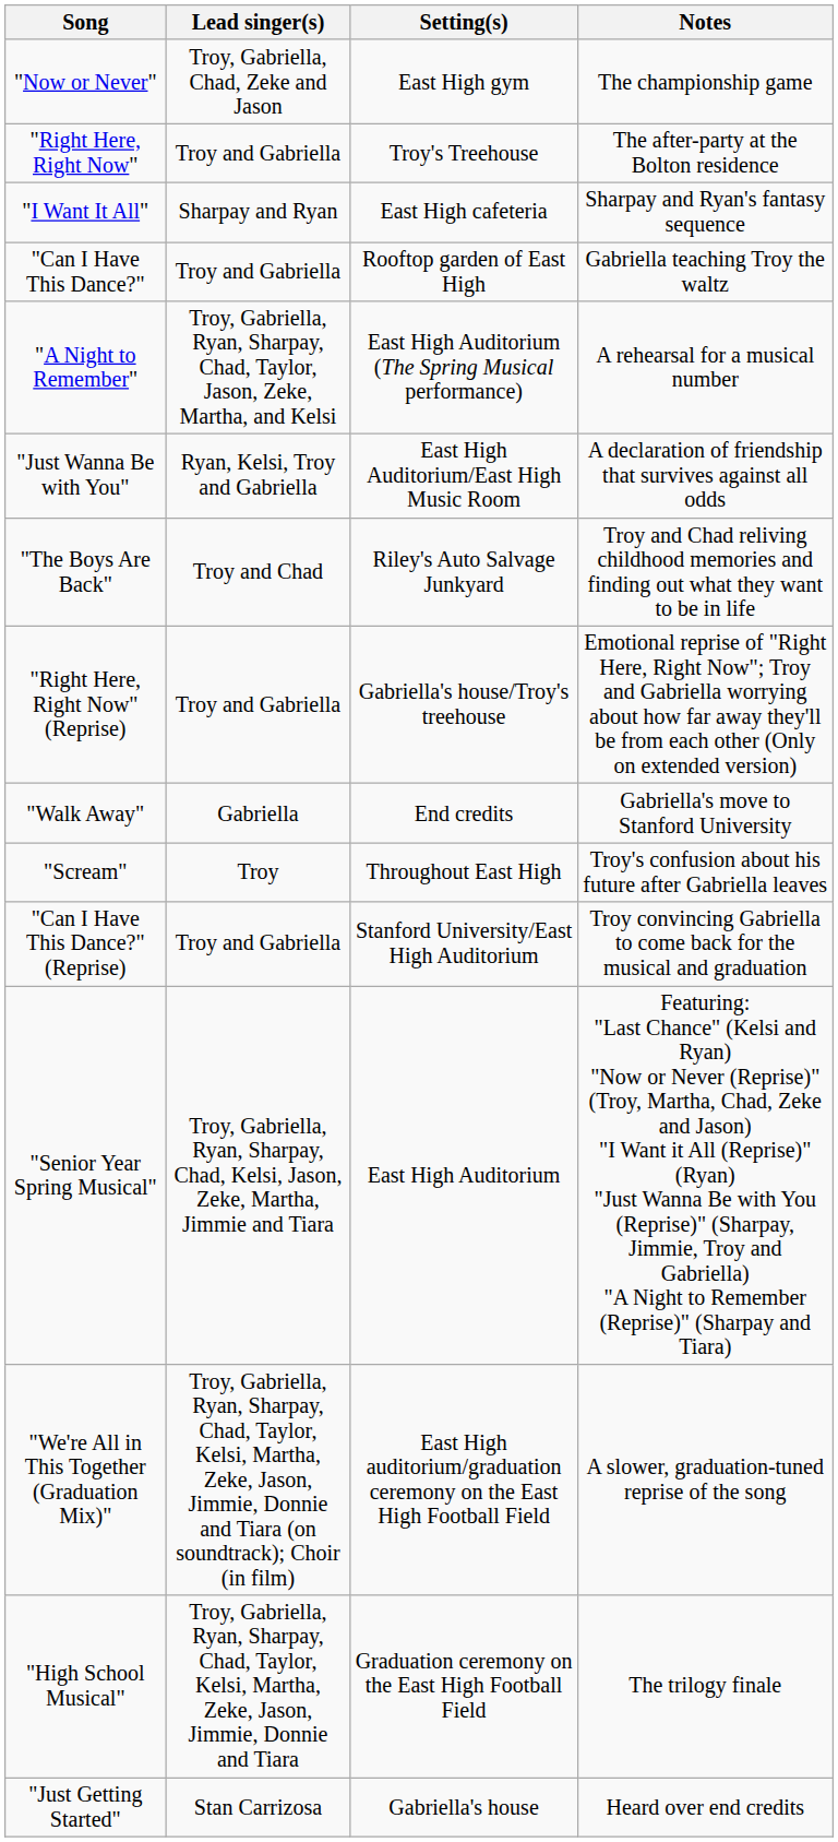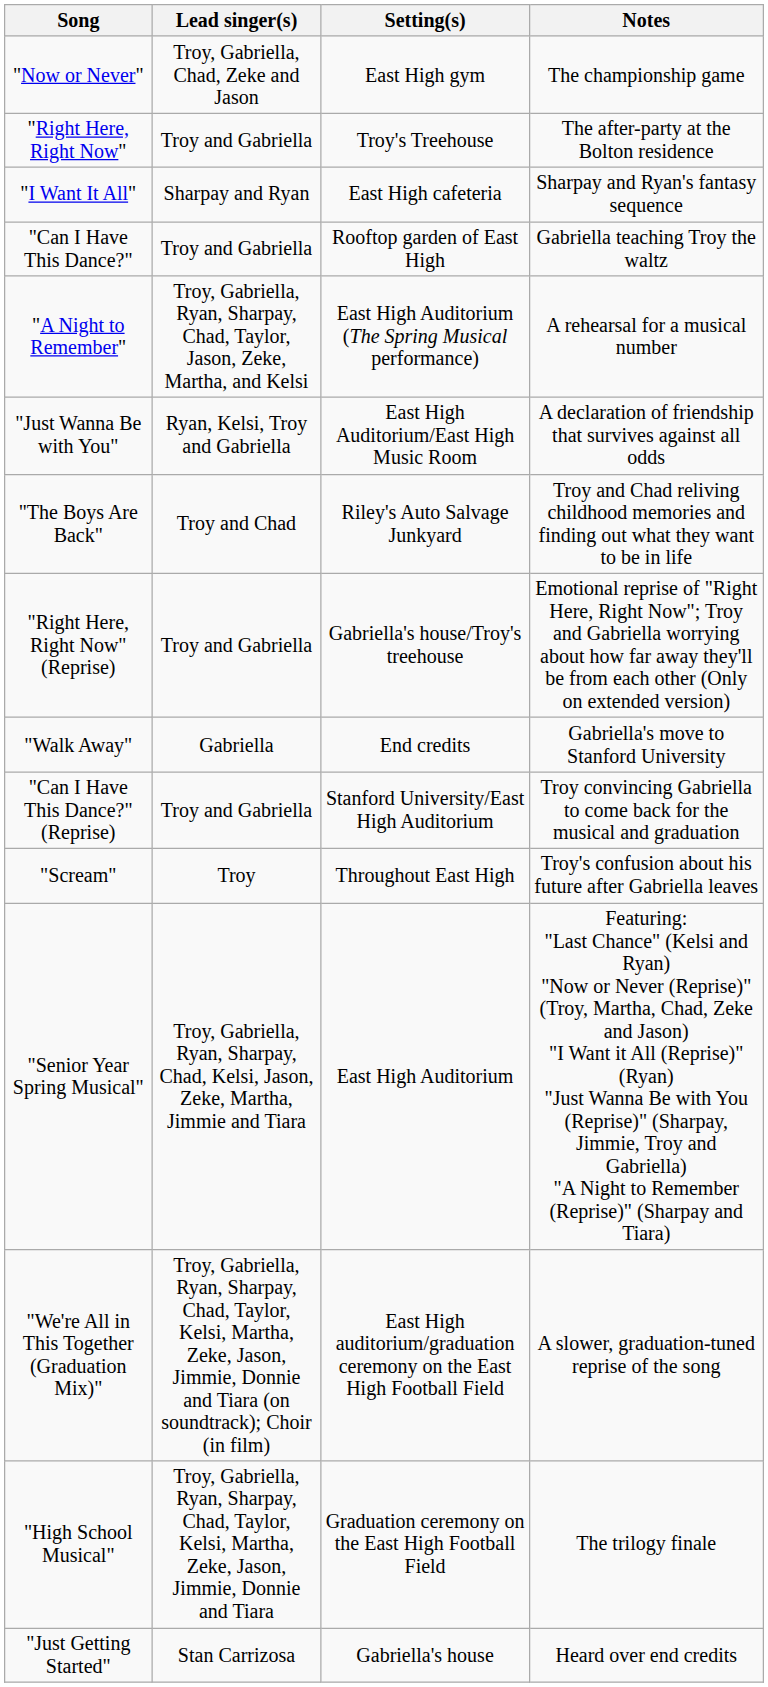 <table class="wikitable" style="text-align:center;">
 <tr>
 <th style="width:195px;">Song</th>
 <th style="width:250px;">Lead singer(s)</th>
 <th style="width:200px;">Setting(s)</th>
 <th style="width:410px;">Notes</th>
 </tr>
 <tr>
 <td>"<a href='#'>Now or Never</a>"</td>
 <td>Troy, Gabriella, Chad, Zeke and Jason</td>
 <td>East High gym</td>
 <td>The championship game</td>
 </tr>
 <tr>
 <td>"<a href='#'>Right Here, Right Now</a>"</td>
 <td>Troy and Gabriella</td>
 <td>Troy's Treehouse</td>
 <td>The after-party at the Bolton residence</td>
 </tr>
 <tr>
 <td>"<a href='#'>I Want It All</a>"</td>
 <td>Sharpay and Ryan</td>
 <td>East High cafeteria</td>
 <td>Sharpay and Ryan's fantasy sequence</td>
 </tr>
 <tr>
 <td>"Can I Have This Dance?"</td>
 <td>Troy and Gabriella</td>
 <td>Rooftop garden of East High</td>
 <td>Gabriella teaching Troy the waltz</td>
 </tr>
 <tr>
 <td>"<a href='#'>A Night to Remember</a>"</td>
 <td>Troy, Gabriella, Ryan, Sharpay, Chad, Taylor, Jason, Zeke, Martha, and Kelsi</td>
 <td>East High Auditorium (<em>The Spring Musical</em> performance)</td>
 <td>A rehearsal for a musical number</td>
 </tr>
 <tr>
 <td>"Just Wanna Be with You"</td>
 <td>Ryan, Kelsi, Troy and Gabriella</td>
 <td>East High Auditorium/East High Music Room</td>
 <td>A declaration of friendship that survives against all odds</td>
 </tr>
 <tr>
 <td>"The Boys Are Back"</td>
 <td>Troy and Chad</td>
 <td>Riley's Auto Salvage Junkyard</td>
 <td>Troy and Chad reliving childhood memories and finding out what they want to be in life</td>
 </tr>
 <tr>
 <td>"Right Here, Right Now" (Reprise)</td>
 <td>Troy and Gabriella</td>
 <td>Gabriella's house/Troy's treehouse</td>
 <td>Emotional reprise of "Right Here, Right Now"; Troy and Gabriella worrying about how far away they'll be from each other (Only on extended version)</td>
 </tr>
 <tr>
 <td>"Walk Away"</td>
 <td>Gabriella</td>
 <td>End credits</td>
 <td>Gabriella's move to Stanford University</td>
 </tr>
 <tr>
+<td>"Can I Have This Dance?" (Reprise)</td>
+<td>Troy and Gabriella</td>
+<td>Stanford University/East High Auditorium</td>
+<td>Troy convincing Gabriella to come back for the musical and graduation</td>
+</tr>
+<tr>
 <td>"Scream"</td>
 <td>Troy</td>
 <td>Throughout East High</td>
 <td>Troy's confusion about his future after Gabriella leaves</td>
-</tr>
-<tr>
-<td>"Can I Have This Dance?" (Reprise)</td>
-<td>Troy and Gabriella</td>
-<td>Stanford University/East High Auditorium</td>
-<td>Troy convincing Gabriella to come back for the musical and graduation</td>
 </tr>
 <tr>
 <td>"Senior Year Spring Musical"</td>
 <td>Troy, Gabriella, Ryan, Sharpay, Chad, Kelsi, Jason, Zeke, Martha, Jimmie and Tiara</td>
 <td>East High Auditorium</td>
 <td>Featuring:<br>"Last Chance" (Kelsi and Ryan)<br>"Now or Never (Reprise)" (Troy, Martha, Chad, Zeke and Jason)<br>"I Want it All (Reprise)" (Ryan)<br>"Just Wanna Be with You (Reprise)" (Sharpay, Jimmie, Troy and Gabriella)<br>"A Night to Remember (Reprise)" (Sharpay and Tiara)</td>
 </tr>
 <tr>
 <td>"We're All in This Together<br>(Graduation Mix)"</td>
 <td>Troy, Gabriella, Ryan, Sharpay, Chad, Taylor, Kelsi, Martha, Zeke, Jason, Jimmie, Donnie and Tiara (on soundtrack); Choir (in film)</td>
 <td>East High auditorium/graduation ceremony on the East High Football Field</td>
 <td>A slower, graduation-tuned reprise of the song</td>
 </tr>
 <tr>
 <td>"High School Musical"</td>
 <td>Troy, Gabriella, Ryan, Sharpay, Chad, Taylor, Kelsi, Martha, Zeke, Jason, Jimmie, Donnie and Tiara</td>
 <td>Graduation ceremony on the East High Football Field</td>
 <td>The trilogy finale</td>
 </tr>
 <tr>
 <td>"Just Getting Started"</td>
 <td>Stan Carrizosa</td>
 <td>Gabriella's house</td>
 <td>Heard over end credits</td>
 </tr>
 </table>
